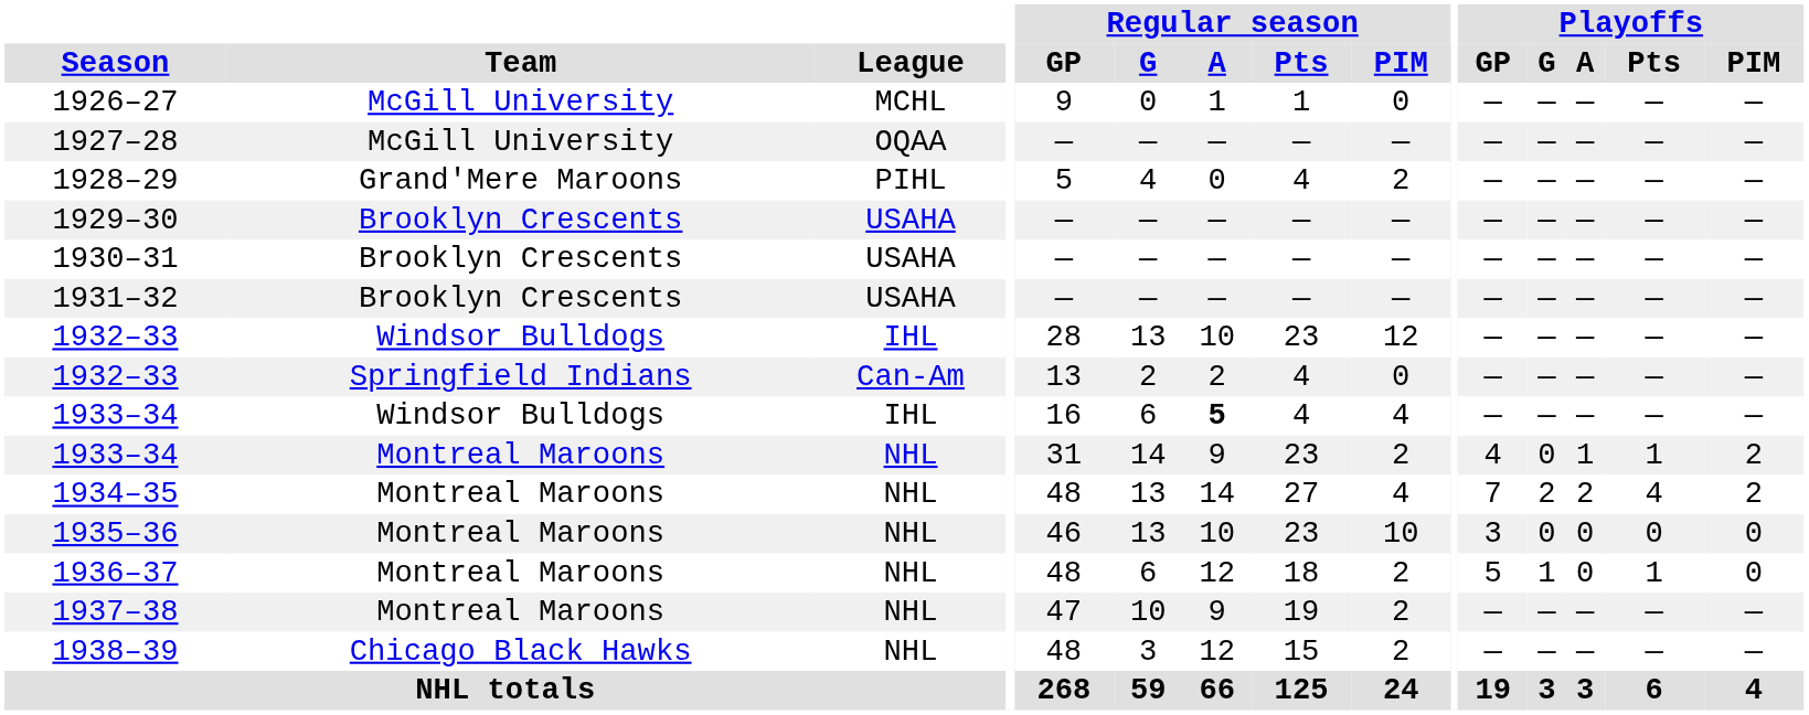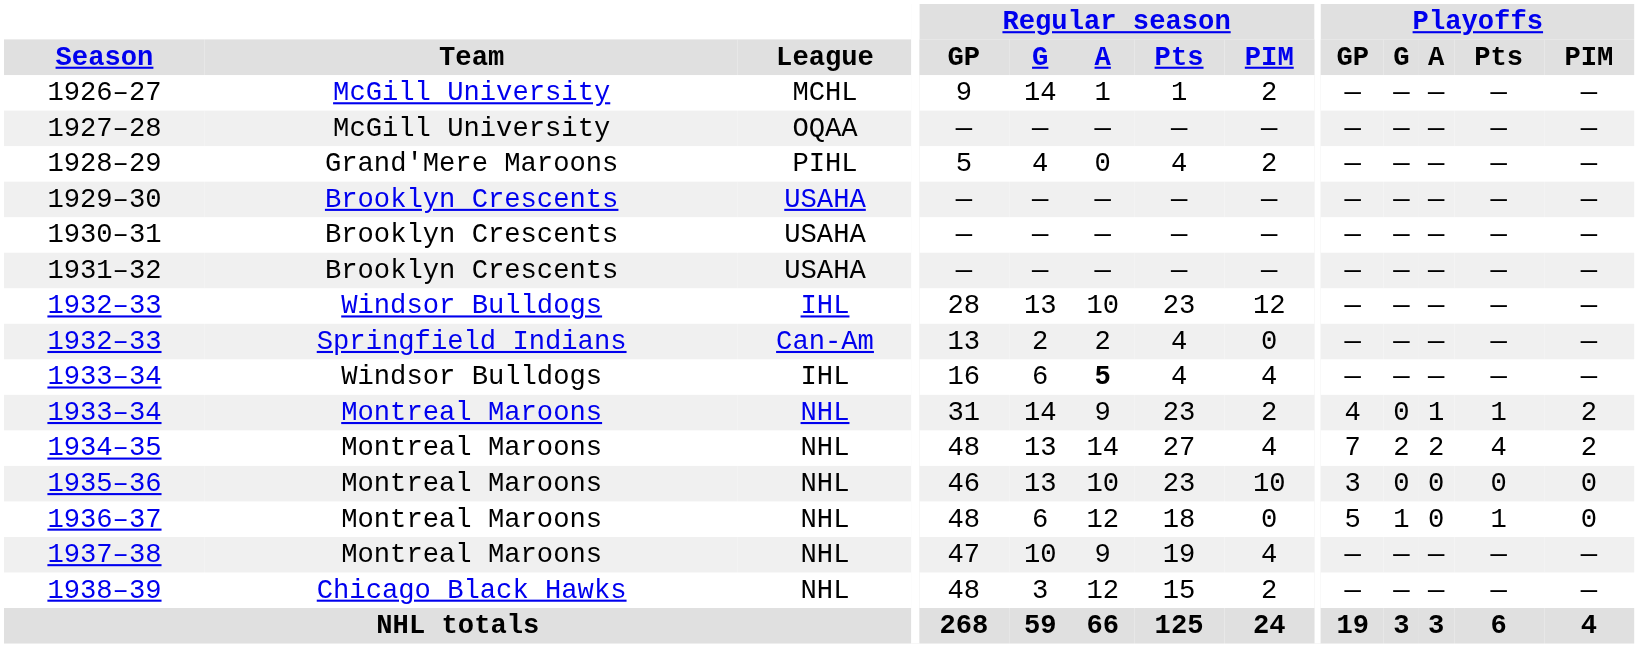 <table border="0" cellpadding="1" cellspacing="0" style="text-align:center; width:60em">
 <tr bgcolor="#e0e0e0">
 <th colspan="3" bgcolor="#ffffff"></th>
 <th rowspan="100" bgcolor="#ffffff"></th>
 <th colspan="5"><a href='#'>Regular season</a></th>
 <th rowspan="100" bgcolor="#ffffff"></th>
 <th colspan="5"><a href='#'>Playoffs</a></th>
 </tr>
 <tr bgcolor="#e0e0e0">
 <th><a href='#'>Season</a></th>
 <th>Team</th>
 <th>League</th>
 <th>GP</th>
 <th><a href='#'>G</a></th>
 <th><a href='#'>A</a></th>
 <th><a href='#'>Pts</a></th>
 <th><a href='#'>PIM</a></th>
 <th>GP</th>
 <th>G</th>
 <th>A</th>
 <th>Pts</th>
 <th>PIM</th>
 </tr>
 <tr>
 <td>1926–27</td>
 <td><a href='#'>McGill University</a></td>
 <td>MCHL</td>
 <td>9</td>
-<td>0</td>
+<td>14</td>
 <td>1</td>
 <td>1</td>
-<td>0</td>
+<td>2</td>
 <td>—</td>
 <td>—</td>
 <td>—</td>
 <td>—</td>
 <td>—</td>
 </tr>
 <tr bgcolor="#f0f0f0">
 <td>1927–28</td>
 <td>McGill University</td>
 <td>OQAA</td>
 <td>—</td>
 <td>—</td>
 <td>—</td>
 <td>—</td>
 <td>—</td>
 <td>—</td>
 <td>—</td>
 <td>—</td>
 <td>—</td>
 <td>—</td>
 </tr>
 <tr>
 <td>1928–29</td>
 <td>Grand'Mere Maroons</td>
 <td>PIHL</td>
 <td>5</td>
 <td>4</td>
 <td>0</td>
 <td>4</td>
 <td>2</td>
 <td>—</td>
 <td>—</td>
 <td>—</td>
 <td>—</td>
 <td>—</td>
 </tr>
 <tr bgcolor="#f0f0f0">
 <td>1929–30</td>
 <td><a href='#'>Brooklyn Crescents</a></td>
 <td><a href='#'>USAHA</a></td>
 <td>—</td>
 <td>—</td>
 <td>—</td>
 <td>—</td>
 <td>—</td>
 <td>—</td>
 <td>—</td>
 <td>—</td>
 <td>—</td>
 <td>—</td>
 </tr>
 <tr>
 <td>1930–31</td>
 <td>Brooklyn Crescents</td>
 <td>USAHA</td>
 <td>—</td>
 <td>—</td>
 <td>—</td>
 <td>—</td>
 <td>—</td>
 <td>—</td>
 <td>—</td>
 <td>—</td>
 <td>—</td>
 <td>—</td>
 </tr>
 <tr bgcolor="#f0f0f0">
 <td>1931–32</td>
 <td>Brooklyn Crescents</td>
 <td>USAHA</td>
 <td>—</td>
 <td>—</td>
 <td>—</td>
 <td>—</td>
 <td>—</td>
 <td>—</td>
 <td>—</td>
 <td>—</td>
 <td>—</td>
 <td>—</td>
 </tr>
 <tr>
 <td><a href='#'>1932–33</a></td>
 <td><a href='#'>Windsor Bulldogs</a></td>
 <td><a href='#'>IHL</a></td>
 <td>28</td>
 <td>13</td>
 <td>10</td>
 <td>23</td>
 <td>12</td>
 <td>—</td>
 <td>—</td>
 <td>—</td>
 <td>—</td>
 <td>—</td>
 </tr>
 <tr bgcolor="#f0f0f0">
 <td><a href='#'>1932–33</a></td>
 <td><a href='#'>Springfield Indians</a></td>
 <td><a href='#'>Can-Am</a></td>
 <td>13</td>
 <td>2</td>
 <td>2</td>
 <td>4</td>
 <td>0</td>
 <td>—</td>
 <td>—</td>
 <td>—</td>
 <td>—</td>
 <td>—</td>
 </tr>
 <tr>
 <td><a href='#'>1933–34</a></td>
 <td>Windsor Bulldogs</td>
 <td>IHL</td>
 <td>16</td>
 <td>6</td>
 <td><strong>5</strong></td>
 <td>4</td>
 <td>4</td>
 <td>—</td>
 <td>—</td>
 <td>—</td>
 <td>—</td>
 <td>—</td>
 </tr>
 <tr bgcolor="#f0f0f0">
 <td><a href='#'>1933–34</a></td>
 <td><a href='#'>Montreal Maroons</a></td>
 <td><a href='#'>NHL</a></td>
 <td>31</td>
 <td>14</td>
 <td>9</td>
 <td>23</td>
 <td>2</td>
 <td>4</td>
 <td>0</td>
 <td>1</td>
 <td>1</td>
 <td>2</td>
 </tr>
 <tr>
 <td><a href='#'>1934–35</a></td>
 <td>Montreal Maroons</td>
 <td>NHL</td>
 <td>48</td>
 <td>13</td>
 <td>14</td>
 <td>27</td>
 <td>4</td>
 <td>7</td>
 <td>2</td>
 <td>2</td>
 <td>4</td>
 <td>2</td>
 </tr>
 <tr bgcolor="#f0f0f0">
 <td><a href='#'>1935–36</a></td>
 <td>Montreal Maroons</td>
 <td>NHL</td>
 <td>46</td>
 <td>13</td>
 <td>10</td>
 <td>23</td>
 <td>10</td>
 <td>3</td>
 <td>0</td>
 <td>0</td>
 <td>0</td>
 <td>0</td>
 </tr>
 <tr>
 <td><a href='#'>1936–37</a></td>
 <td>Montreal Maroons</td>
 <td>NHL</td>
 <td>48</td>
 <td>6</td>
 <td>12</td>
 <td>18</td>
-<td>2</td>
+<td>0</td>
 <td>5</td>
 <td>1</td>
 <td>0</td>
 <td>1</td>
 <td>0</td>
 </tr>
 <tr bgcolor="#f0f0f0">
 <td><a href='#'>1937–38</a></td>
 <td>Montreal Maroons</td>
 <td>NHL</td>
 <td>47</td>
 <td>10</td>
 <td>9</td>
 <td>19</td>
-<td>2</td>
+<td>4</td>
 <td>—</td>
 <td>—</td>
 <td>—</td>
 <td>—</td>
 <td>—</td>
 </tr>
 <tr>
 <td><a href='#'>1938–39</a></td>
 <td><a href='#'>Chicago Black Hawks</a></td>
 <td>NHL</td>
 <td>48</td>
 <td>3</td>
 <td>12</td>
 <td>15</td>
 <td>2</td>
 <td>—</td>
 <td>—</td>
 <td>—</td>
 <td>—</td>
 <td>—</td>
 </tr>
 <tr bgcolor="#e0e0e0">
 <th colspan="3">NHL totals</th>
 <th>268</th>
 <th>59</th>
 <th>66</th>
 <th>125</th>
 <th>24</th>
 <th>19</th>
 <th>3</th>
 <th>3</th>
 <th>6</th>
 <th>4</th>
 </tr>
 </table>
